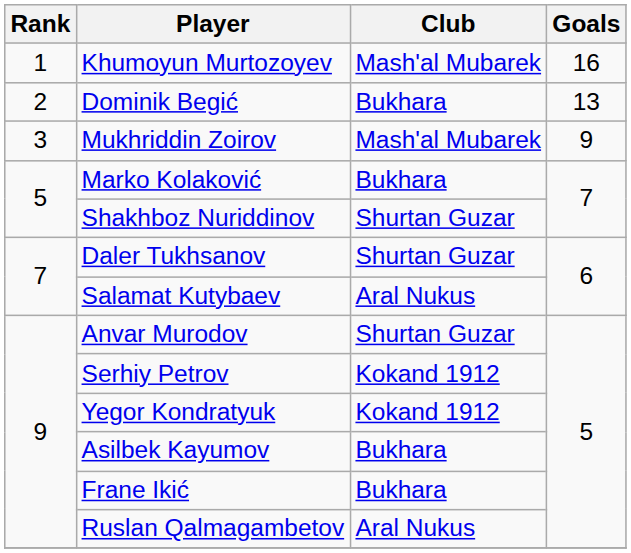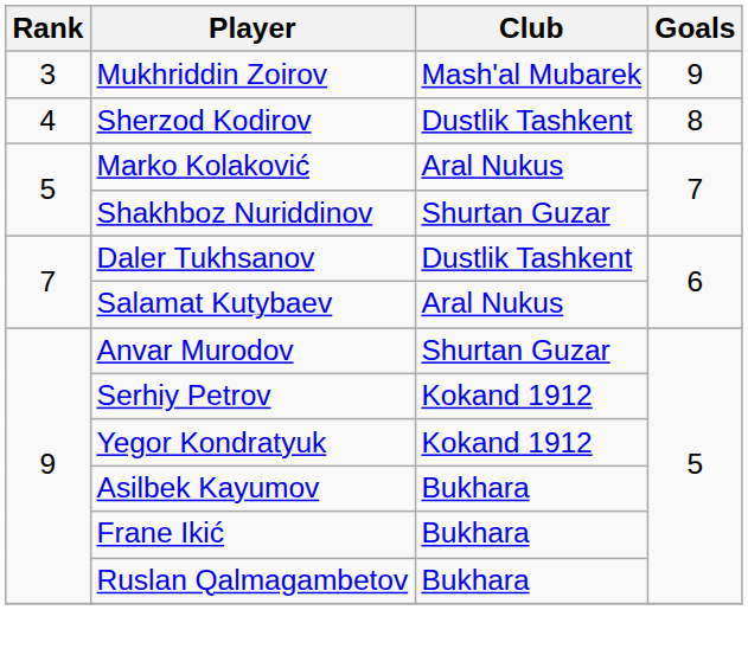 <table class="wikitable" style="text-align:center">
 <tr>
 <th>Rank</th>
 <th>Player</th>
 <th>Club</th>
 <th>Goals</th>
 </tr>
 <tr>
-<td>1</td>
-<td align="left"> <a href='#'>Khumoyun Murtozoyev</a></td>
-<td align="left"><a href='#'>Mash'al Mubarek</a></td>
-<td>16</td>
-</tr>
-<tr>
-<td>2</td>
-<td align="left"> <a href='#'>Dominik Begić</a></td>
-<td align="left"><a href='#'>Bukhara</a></td>
-<td>13</td>
-</tr>
-<tr>
 <td>3</td>
 <td align="left"> <a href='#'>Mukhriddin Zoirov</a></td>
 <td align="left"><a href='#'>Mash'al Mubarek</a></td>
 <td>9</td>
 </tr>
 <tr>
+<td>4</td>
+<td align="left"> <a href='#'>Sherzod Kodirov</a></td>
+<td align="left"><a href='#'>Dustlik Tashkent</a></td>
+<td>8</td>
+</tr>
+<tr>
 <td rowspan="2">5</td>
 <td align="left"> <a href='#'>Marko Kolaković</a></td>
-<td align="left"><a href='#'>Bukhara</a></td>
+<td align="left"><a href='#'>Aral Nukus</a></td>
 <td rowspan="2">7</td>
 </tr>
 <tr>
 <td align="left"> <a href='#'>Shakhboz Nuriddinov</a></td>
 <td align="left"><a href='#'>Shurtan Guzar</a></td>
 </tr>
 <tr>
 <td rowspan="2">7</td>
 <td align="left"> <a href='#'>Daler Tukhsanov</a></td>
-<td align="left"><a href='#'>Shurtan Guzar</a></td>
+<td align="left"><a href='#'>Dustlik Tashkent</a></td>
 <td rowspan="2">6</td>
 </tr>
 <tr>
 <td align="left"> <a href='#'>Salamat Kutybaev</a></td>
 <td align="left"><a href='#'>Aral Nukus</a></td>
 </tr>
 <tr>
 <td rowspan="6">9</td>
 <td align="left"> <a href='#'>Anvar Murodov</a></td>
 <td align="left"><a href='#'>Shurtan Guzar</a></td>
 <td rowspan="6">5</td>
 </tr>
 <tr>
 <td align="left"> <a href='#'>Serhiy Petrov</a></td>
 <td align="left"><a href='#'>Kokand 1912</a></td>
 </tr>
 <tr>
 <td align="left"> <a href='#'>Yegor Kondratyuk</a></td>
 <td align="left"><a href='#'>Kokand 1912</a></td>
 </tr>
 <tr>
 <td align="left"> <a href='#'>Asilbek Kayumov</a></td>
 <td align="left"><a href='#'>Bukhara</a></td>
 </tr>
 <tr>
 <td align="left"> <a href='#'>Frane Ikić</a></td>
 <td align="left"><a href='#'>Bukhara</a></td>
 </tr>
 <tr>
 <td align="left"> <a href='#'>Ruslan Qalmagambetov</a></td>
-<td align="left"><a href='#'>Aral Nukus</a></td>
+<td align="left"><a href='#'>Bukhara</a></td>
 </tr>
 <tr>
 </tr>
 </table>
